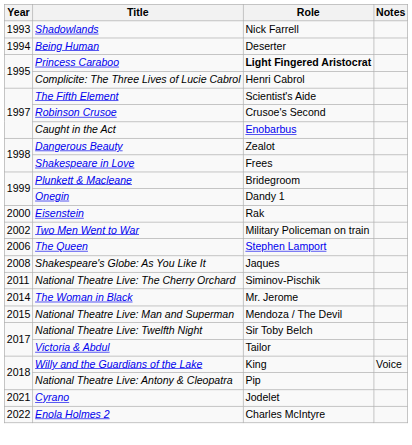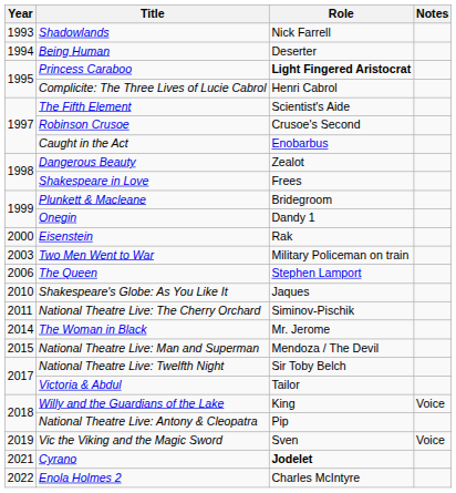 <table class="wikitable sortable">
 <tr>
 <th>Year</th>
 <th>Title</th>
 <th>Role</th>
 <th>Notes</th>
 </tr>
 <tr>
 <td>1993</td>
 <td><a href='#'><em>Shadowlands</em></a></td>
 <td>Nick Farrell</td>
 <td></td>
 </tr>
 <tr>
 <td>1994</td>
 <td><a href='#'><em>Being Human</em></a></td>
 <td>Deserter</td>
 <td></td>
 </tr>
 <tr>
 <td rowspan="2">1995</td>
 <td><a href='#'><em>Princess Caraboo</em></a></td>
 <td><strong>Light Fingered Aristocrat</strong></td>
 <td></td>
 </tr>
 <tr>
 <td><em>Complicite: The Three Lives of Lucie Cabrol</em></td>
 <td>Henri Cabrol</td>
 <td></td>
 </tr>
 <tr>
 <td rowspan="3">1997</td>
 <td><em><a href='#'>The Fifth Element</a></em></td>
 <td>Scientist's Aide</td>
 <td></td>
 </tr>
 <tr>
 <td><a href='#'><em>Robinson Crusoe</em></a></td>
 <td>Crusoe's Second</td>
 <td></td>
 </tr>
 <tr>
 <td><em>Caught in the Act</em></td>
 <td><a href='#'>Enobarbus</a></td>
 <td></td>
 </tr>
 <tr>
 <td rowspan="2">1998</td>
 <td><em><a href='#'>Dangerous Beauty</a></em></td>
 <td>Zealot</td>
 <td></td>
 </tr>
 <tr>
 <td><em><a href='#'>Shakespeare in Love</a></em></td>
 <td>Frees</td>
 <td></td>
 </tr>
 <tr>
 <td rowspan="2">1999</td>
 <td><em><a href='#'>Plunkett & Macleane</a></em></td>
 <td>Bridegroom</td>
 <td></td>
 </tr>
 <tr>
 <td><a href='#'><em>Onegin</em></a></td>
 <td>Dandy 1</td>
 <td></td>
 </tr>
 <tr>
 <td>2000</td>
 <td><a href='#'><em>Eisenstein</em></a></td>
 <td>Rak</td>
 <td></td>
 </tr>
 <tr>
-<td>2002</td>
+<td>2003</td>
 <td><em><a href='#'>Two Men Went to War</a></em></td>
 <td>Military Policeman on train</td>
 <td></td>
 </tr>
 <tr>
 <td>2006</td>
 <td><a href='#'><em>The Queen</em></a></td>
 <td><a href='#'>Stephen Lamport</a></td>
 <td></td>
 </tr>
 <tr>
-<td>2008</td>
+<td>2010</td>
 <td><em>Shakespeare's Globe: As You Like It</em></td>
 <td>Jaques</td>
 <td></td>
 </tr>
 <tr>
 <td>2011</td>
 <td><em>National Theatre Live: The Cherry Orchard</em></td>
 <td>Siminov-Pischik</td>
 <td></td>
 </tr>
 <tr>
 <td>2014</td>
 <td><a href='#'><em>The Woman in Black</em></a></td>
 <td>Mr. Jerome</td>
 <td></td>
 </tr>
 <tr>
 <td>2015</td>
 <td><em>National Theatre Live: Man and Superman</em></td>
 <td>Mendoza / The Devil</td>
 <td></td>
 </tr>
 <tr>
 <td rowspan="2">2017</td>
 <td><em>National Theatre Live: Twelfth Night</em></td>
 <td>Sir Toby Belch</td>
 <td></td>
 </tr>
 <tr>
 <td><em><a href='#'>Victoria & Abdul</a></em></td>
 <td>Tailor</td>
 <td></td>
 </tr>
 <tr>
 <td rowspan="2">2018</td>
 <td><em><a href='#'>Willy and the Guardians of the Lake</a></em></td>
 <td>King</td>
 <td>Voice</td>
 </tr>
 <tr>
 <td><em>National Theatre Live: Antony & Cleopatra</em></td>
 <td>Pip</td>
 <td></td>
 </tr>
 <tr>
+<td>2019</td>
+<td><em>Vic the Viking and the Magic Sword</em></td>
+<td>Sven</td>
+<td>Voice</td>
+</tr>
+<tr>
 <td>2021</td>
 <td><a href='#'><em>Cyrano</em></a></td>
-<td>Jodelet</td>
+<td><strong>Jodelet</strong></td>
 <td></td>
 </tr>
 <tr>
 <td>2022</td>
 <td><em><a href='#'>Enola Holmes 2</a></em></td>
 <td>Charles McIntyre</td>
 <td></td>
 </tr>
 </table>
